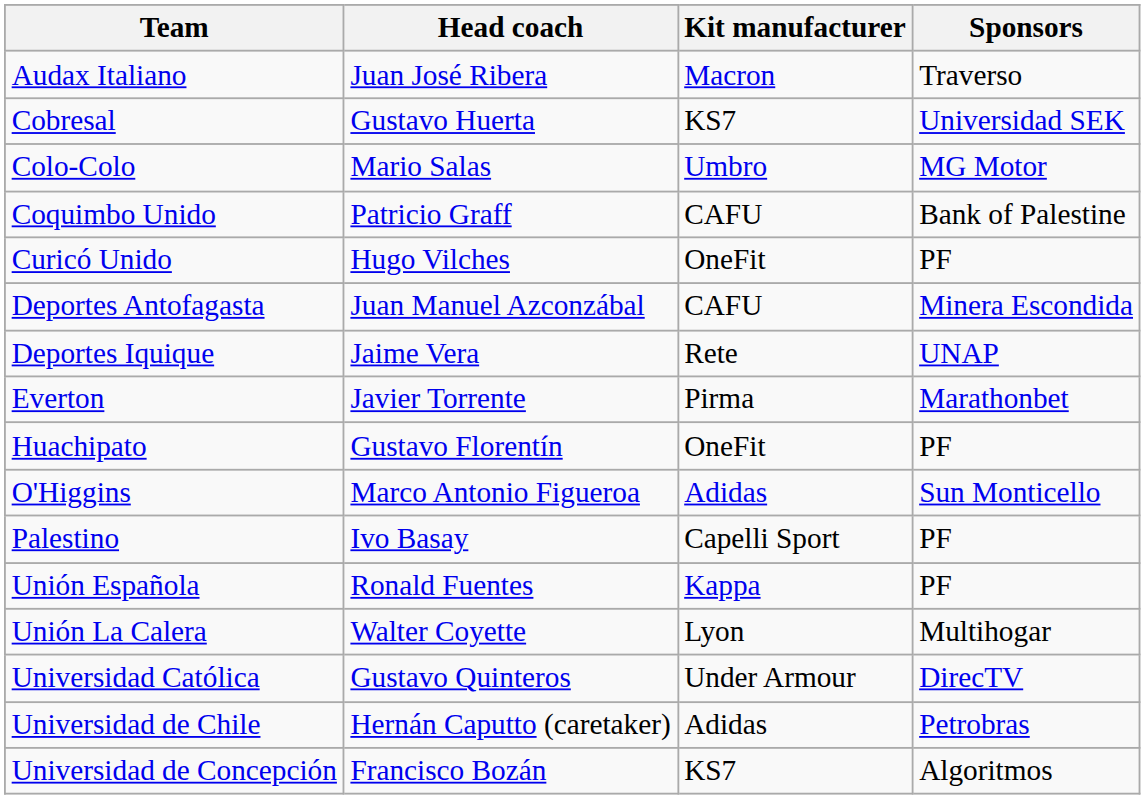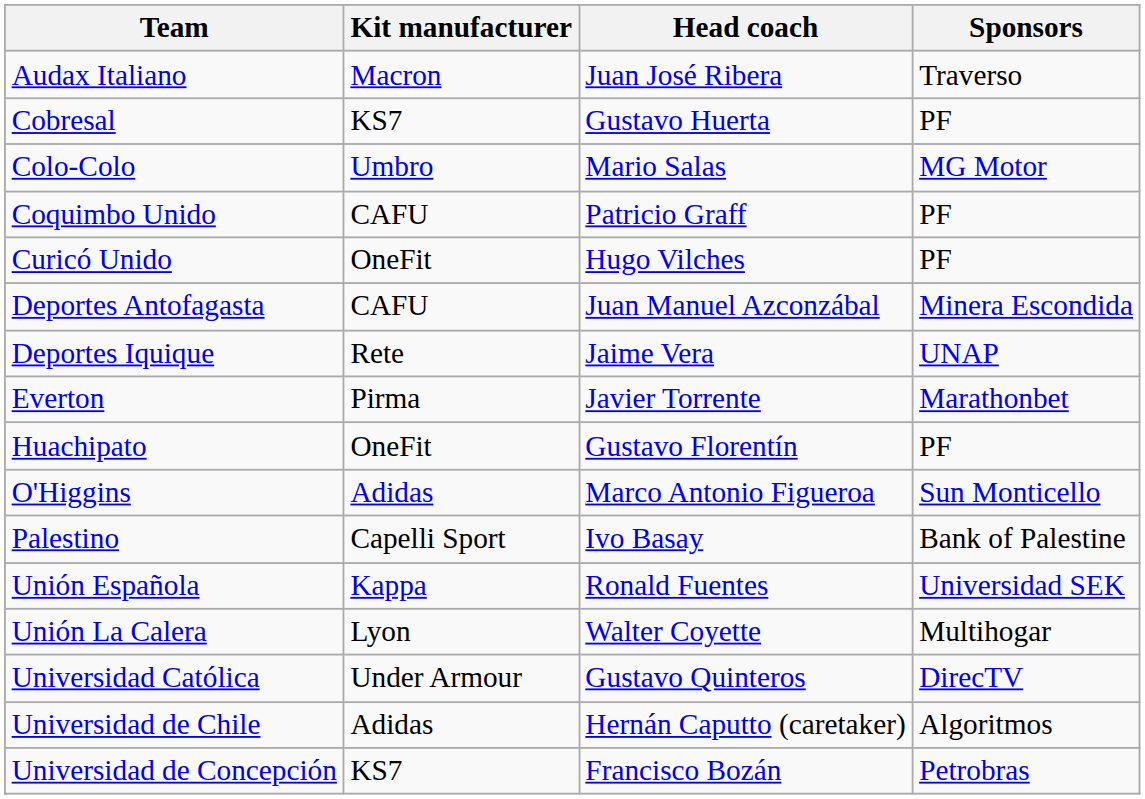 <table class="wikitable sortable">
 <tr>
 <th>Team</th>
+<th>Kit manufacturer</th>
 <th>Head coach</th>
-<th>Kit manufacturer</th>
 <th>Sponsors</th>
 </tr>
 <tr>
 <td><a href='#'>Audax Italiano</a></td>
+<td><a href='#'>Macron</a></td>
 <td> <a href='#'>Juan José Ribera</a></td>
-<td><a href='#'>Macron</a></td>
 <td>Traverso</td>
 </tr>
 <tr>
 <td><a href='#'>Cobresal</a></td>
+<td>KS7</td>
 <td> <a href='#'>Gustavo Huerta</a></td>
-<td>KS7</td>
-<td><a href='#'>Universidad SEK</a></td>
+<td>PF</td>
 </tr>
 <tr>
 <td><a href='#'>Colo-Colo</a></td>
+<td><a href='#'>Umbro</a></td>
 <td> <a href='#'>Mario Salas</a></td>
-<td><a href='#'>Umbro</a></td>
 <td><a href='#'>MG Motor</a></td>
 </tr>
 <tr>
 <td><a href='#'>Coquimbo Unido</a></td>
+<td>CAFU</td>
 <td> <a href='#'>Patricio Graff</a></td>
-<td>CAFU</td>
-<td>Bank of Palestine</td>
+<td>PF</td>
 </tr>
 <tr>
 <td><a href='#'>Curicó Unido</a></td>
+<td>OneFit</td>
 <td> <a href='#'>Hugo Vilches</a></td>
-<td>OneFit</td>
 <td>PF</td>
 </tr>
 <tr>
 <td><a href='#'>Deportes Antofagasta</a></td>
+<td>CAFU</td>
 <td> <a href='#'>Juan Manuel Azconzábal</a></td>
-<td>CAFU</td>
 <td><a href='#'>Minera Escondida</a></td>
 </tr>
 <tr>
 <td><a href='#'>Deportes Iquique</a></td>
+<td>Rete</td>
 <td> <a href='#'>Jaime Vera</a></td>
-<td>Rete</td>
 <td><a href='#'>UNAP</a></td>
 </tr>
 <tr>
 <td><a href='#'>Everton</a></td>
+<td>Pirma</td>
 <td> <a href='#'>Javier Torrente</a></td>
-<td>Pirma</td>
 <td><a href='#'>Marathonbet</a></td>
 </tr>
 <tr>
 <td><a href='#'>Huachipato</a></td>
+<td>OneFit</td>
 <td> <a href='#'>Gustavo Florentín</a></td>
-<td>OneFit</td>
 <td>PF</td>
 </tr>
 <tr>
 <td><a href='#'>O'Higgins</a></td>
+<td><a href='#'>Adidas</a></td>
 <td> <a href='#'>Marco Antonio Figueroa</a></td>
-<td><a href='#'>Adidas</a></td>
 <td><a href='#'>Sun Monticello</a></td>
 </tr>
 <tr>
 <td><a href='#'>Palestino</a></td>
+<td>Capelli Sport</td>
 <td> <a href='#'>Ivo Basay</a></td>
-<td>Capelli Sport</td>
-<td>PF</td>
+<td>Bank of Palestine</td>
 </tr>
 <tr>
 <td><a href='#'>Unión Española</a></td>
+<td><a href='#'>Kappa</a></td>
 <td> <a href='#'>Ronald Fuentes</a></td>
-<td><a href='#'>Kappa</a></td>
-<td>PF</td>
+<td><a href='#'>Universidad SEK</a></td>
 </tr>
 <tr>
 <td><a href='#'>Unión La Calera</a></td>
+<td>Lyon</td>
 <td> <a href='#'>Walter Coyette</a></td>
-<td>Lyon</td>
 <td>Multihogar</td>
 </tr>
 <tr>
 <td><a href='#'>Universidad Católica</a></td>
+<td>Under Armour</td>
 <td> <a href='#'>Gustavo Quinteros</a></td>
-<td>Under Armour</td>
 <td><a href='#'>DirecTV</a></td>
 </tr>
 <tr>
 <td><a href='#'>Universidad de Chile</a></td>
+<td>Adidas</td>
 <td> <a href='#'>Hernán Caputto</a> (caretaker)</td>
-<td>Adidas</td>
-<td><a href='#'>Petrobras</a></td>
+<td>Algoritmos</td>
 </tr>
 <tr>
 <td><a href='#'>Universidad de Concepción</a></td>
+<td>KS7</td>
 <td> <a href='#'>Francisco Bozán</a></td>
-<td>KS7</td>
-<td>Algoritmos</td>
+<td><a href='#'>Petrobras</a></td>
 </tr>
 </table>
